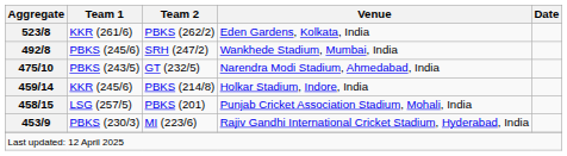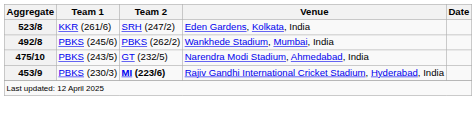 <table class="wikitable">
 <tr>
 <th><strong>Aggregate</strong></th>
 <th><strong>Team 1</strong></th>
 <th><strong>Team 2</strong></th>
 <th><strong>Venue</strong></th>
 <th><strong>Date</strong></th>
 </tr>
 <tr>
 <th>523/8</th>
 <td><a href='#'>KKR</a> (261/6)</td>
-<td><a href='#'>PBKS</a> (262/2)</td>
+<td><a href='#'>SRH</a> (247/2)</td>
 <td><a href='#'>Eden Gardens</a>, <a href='#'>Kolkata</a>, India</td>
 <td></td>
 </tr>
 <tr>
 <th>492/8</th>
 <td><a href='#'>PBKS</a> (245/6)</td>
-<td><a href='#'>SRH</a> (247/2)</td>
+<td><a href='#'>PBKS</a> (262/2)</td>
 <td><a href='#'>Wankhede Stadium</a>, <a href='#'>Mumbai</a>, India</td>
 <td></td>
 </tr>
 <tr>
 <th>475/10</th>
 <td><a href='#'>PBKS</a> (243/5)</td>
 <td><a href='#'>GT</a> (232/5)</td>
 <td><a href='#'>Narendra Modi Stadium</a>, <a href='#'>Ahmedabad</a>, India</td>
 <td></td>
 </tr>
 <tr>
-<th>459/14</th>
-<td><a href='#'>KKR</a> (245/6)</td>
-<td><a href='#'>PBKS</a> (214/8)</td>
-<td><a href='#'>Holkar Stadium</a>, <a href='#'>Indore</a>, India</td>
-<td></td>
-</tr>
-<tr>
-<th>458/15</th>
-<td><a href='#'>LSG</a> (257/5)</td>
-<td><a href='#'>PBKS</a> (201)</td>
-<td><a href='#'>Punjab Cricket Association Stadium</a>, <a href='#'>Mohali</a>, India</td>
-<td></td>
-</tr>
-<tr>
 <th>453/9</th>
 <td><a href='#'>PBKS</a> (230/3)</td>
-<td><a href='#'>MI</a> (223/6)</td>
+<td><strong><a href='#'>MI</a> (223/6)</strong></td>
 <td><a href='#'>Rajiv Gandhi International Cricket Stadium</a>, <a href='#'>Hyderabad</a>, India</td>
 <td></td>
 </tr>
 <tr>
 </tr>
 <tr class=sortbottom>
 <td colspan="5"><small>Last updated: 12 April 2025</small></td>
 </tr>
 </table>
